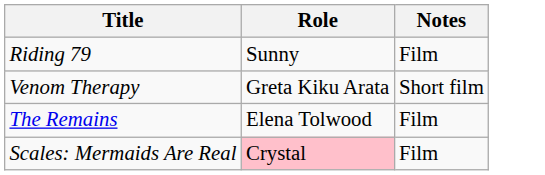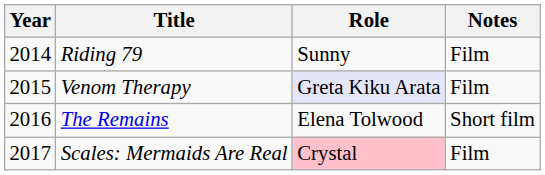 <table class="wikitable sortable">
 <tr>
+<th>Year</th>
 <th>Title</th>
 <th>Role</th>
 <th class="unsortable">Notes</th>
 </tr>
 <tr>
+<td>2014</td>
 <td><em>Riding 79</em></td>
 <td>Sunny</td>
 <td>Film</td>
 </tr>
 <tr>
+<td>2015</td>
 <td><em>Venom Therapy</em></td>
-<td>Greta Kiku Arata</td>
+<td style="background: lavender;">Greta Kiku Arata</td>
+<td>Film</td>
+</tr>
+<tr>
+<td>2016</td>
+<td><em><a href='#'>The Remains</a></em></td>
+<td>Elena Tolwood</td>
 <td>Short film</td>
 </tr>
 <tr>
-<td><em><a href='#'>The Remains</a></em></td>
-<td>Elena Tolwood</td>
-<td>Film</td>
-</tr>
-<tr>
+<td>2017</td>
 <td><em>Scales: Mermaids Are Real</em></td>
 <td style="background: pink;">Crystal</td>
 <td>Film</td>
 </tr>
 </table>
